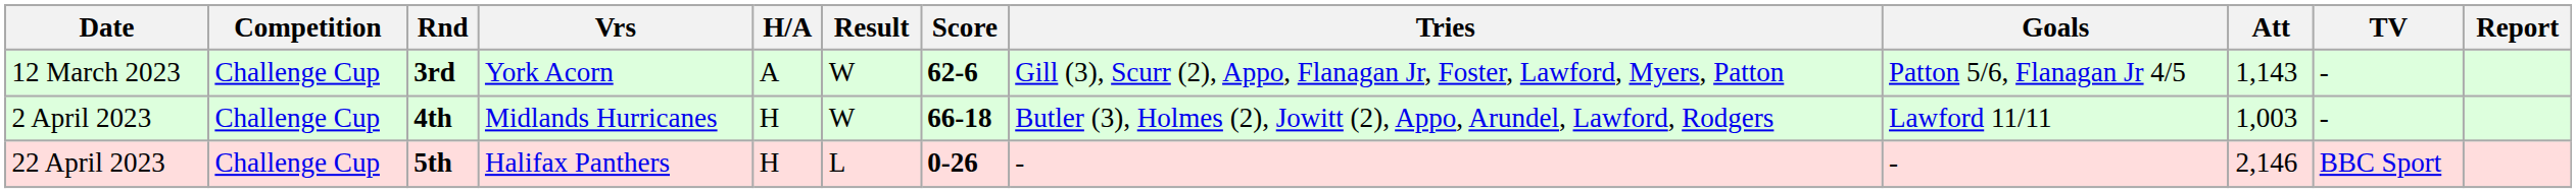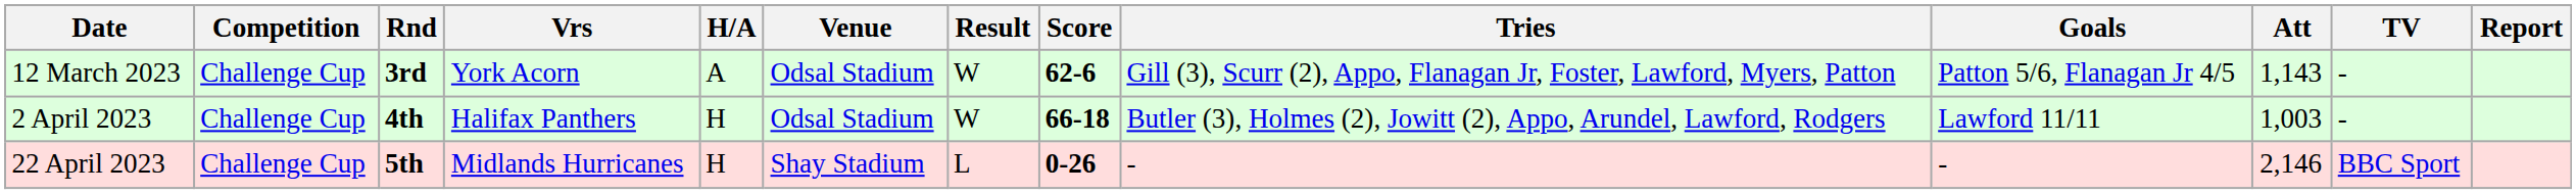 <table class="wikitable"  style="font-size:85%; width:100%;">
 <tr>
 <th>Date</th>
 <th>Competition</th>
 <th>Rnd</th>
 <th>Vrs</th>
 <th>H/A</th>
+<th>Venue</th>
 <th>Result</th>
 <th>Score</th>
 <th>Tries</th>
 <th>Goals</th>
 <th>Att</th>
 <th>TV</th>
 <th>Report</th>
 </tr>
 <tr style="background:#ddffdd;" width=20 | >
 <td>12 March 2023</td>
 <td><a href='#'>Challenge Cup</a></td>
 <td><strong>3rd</strong></td>
 <td> <a href='#'>York Acorn</a></td>
 <td>A</td>
+<td><a href='#'>Odsal Stadium</a></td>
 <td>W</td>
 <td><strong>62-6</strong></td>
 <td><a href='#'>Gill</a> (3), <a href='#'>Scurr</a> (2), <a href='#'>Appo</a>, <a href='#'>Flanagan Jr</a>, <a href='#'>Foster</a>, <a href='#'>Lawford</a>, <a href='#'>Myers</a>, <a href='#'>Patton</a></td>
 <td><a href='#'>Patton</a> 5/6, <a href='#'>Flanagan Jr</a> 4/5</td>
 <td>1,143</td>
 <td>-</td>
 <td></td>
 </tr>
 <tr style="background:#ddffdd;" width=20 | >
 <td>2 April 2023</td>
 <td><a href='#'>Challenge Cup</a></td>
 <td><strong>4th</strong></td>
-<td> <a href='#'>Midlands Hurricanes</a></td>
+<td> <a href='#'>Halifax Panthers</a></td>
 <td>H</td>
+<td><a href='#'>Odsal Stadium</a></td>
 <td>W</td>
 <td><strong>66-18</strong></td>
 <td><a href='#'>Butler</a> (3), <a href='#'>Holmes</a> (2), <a href='#'>Jowitt</a> (2), <a href='#'>Appo</a>, <a href='#'>Arundel</a>, <a href='#'>Lawford</a>, <a href='#'>Rodgers</a></td>
 <td><a href='#'>Lawford</a> 11/11</td>
 <td>1,003</td>
 <td>-</td>
 <td></td>
 </tr>
 <tr style="background:#ffdddd;" width=20 | >
 <td>22 April 2023</td>
 <td><a href='#'>Challenge Cup</a></td>
 <td><strong>5th</strong></td>
-<td> <a href='#'>Halifax Panthers</a></td>
+<td> <a href='#'>Midlands Hurricanes</a></td>
 <td>H</td>
+<td><a href='#'>Shay Stadium</a></td>
 <td>L</td>
 <td><strong>0-26</strong></td>
 <td>-</td>
 <td>-</td>
 <td>2,146</td>
 <td><a href='#'>BBC Sport</a></td>
 <td></td>
 </tr>
 </table>
